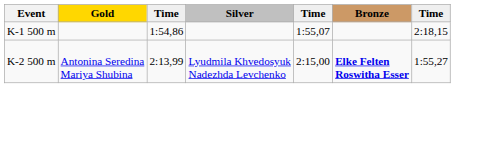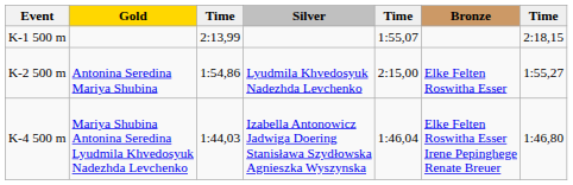 <table class="wikitable">
 <tr>
 <th>Event</th>
 <td align=center bgcolor="gold"><strong>Gold</strong></td>
 <td align=center bgcolor="EFEFEF"><strong>Time</strong></td>
 <td align=center bgcolor="silver"><strong>Silver</strong></td>
 <td align=center bgcolor="EFEFEF"><strong>Time</strong></td>
 <td align=center bgcolor="CC9966"><strong>Bronze</strong></td>
 <td align=center bgcolor="EFEFEF"><strong>Time</strong></td>
 </tr>
 <tr>
 <td>K-1 500 m</td>
 <td></td>
-<td>1:54,86</td>
+<td>2:13,99</td>
 <td></td>
 <td>1:55,07</td>
 <td></td>
 <td>2:18,15</td>
 </tr>
 <tr>
 <td>K-2 500 m</td>
 <td><br><a href='#'>Antonina Seredina</a><br><a href='#'>Mariya Shubina</a></td>
-<td>2:13,99</td>
+<td>1:54,86</td>
 <td><br><a href='#'>Lyudmila Khvedosyuk</a><br><a href='#'>Nadezhda Levchenko</a></td>
 <td>2:15,00</td>
-<td><strong><br><a href='#'>Elke Felten</a><br><a href='#'>Roswitha Esser</a></strong></td>
+<td><br><a href='#'>Elke Felten</a><br><a href='#'>Roswitha Esser</a></td>
 <td>1:55,27</td>
 </tr>
+<tr>
+<td>K-4 500 m</td>
+<td><br><a href='#'>Mariya Shubina</a><br><a href='#'>Antonina Seredina</a><br><a href='#'>Lyudmila Khvedosyuk</a><br><a href='#'>Nadezhda Levchenko</a></td>
+<td>1:44,03</td>
+<td><br><a href='#'>Izabella Antonowicz</a><br><a href='#'>Jadwiga Doering</a><br><a href='#'>Stanisława Szydłowska</a><br><a href='#'>Agnieszka Wyszynska</a></td>
+<td>1:46,04</td>
+<td><br><a href='#'>Elke Felten</a><br><a href='#'>Roswitha Esser</a><br><a href='#'>Irene Pepinghege</a><br><a href='#'>Renate Breuer</a></td>
+<td>1:46,80</td>
+</tr>
 </table>
